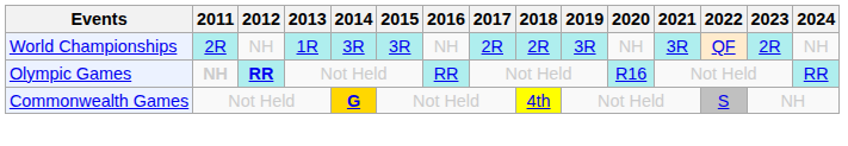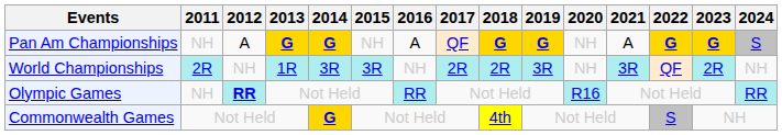 <table class="wikitable" style="font-size: 90%; text-align:center">
 <tr>
 <th>Events</th>
 <th>2011</th>
 <th>2012</th>
 <th>2013</th>
 <th>2014</th>
 <th>2015</th>
 <th>2016</th>
 <th>2017</th>
 <th>2018</th>
 <th>2019</th>
 <th>2020</th>
 <th>2021</th>
 <th>2022</th>
 <th>2023</th>
 <th>2024</th>
+</tr>
+<tr>
+<td bgcolor="#ECF2FF"; align="left"><a href='#'>Pan Am Championships</a></td>
+<td style=color:#ccc>NH</td>
+<td>A</td>
+<td bgcolor=gold><a href='#'><strong>G</strong></a></td>
+<td bgcolor=gold><a href='#'><strong>G</strong></a></td>
+<td style=color:#ccc>NH</td>
+<td>A</td>
+<td bgcolor=FFEBCD><a href='#'>QF</a></td>
+<td bgcolor=gold><a href='#'><strong>G</strong></a></td>
+<td bgcolor=gold><a href='#'><strong>G</strong></a></td>
+<td style=color:#ccc>NH</td>
+<td>A</td>
+<td bgcolor=gold><a href='#'><strong>G</strong></a></td>
+<td bgcolor=gold><a href='#'><strong>G</strong></a></td>
+<td bgcolor=silver><a href='#'>S</a></td>
 </tr>
 <tr>
 <td bgcolor="#ECF2FF"; align="left"><a href='#'>World Championships</a></td>
 <td bgcolor=AFEEEE><a href='#'>2R</a></td>
 <td style=color:#ccc>NH</td>
 <td bgcolor=AFEEEE><a href='#'>1R</a></td>
 <td bgcolor=AFEEEE><a href='#'>3R</a></td>
 <td bgcolor=AFEEEE><a href='#'>3R</a></td>
 <td style=color:#ccc>NH</td>
 <td bgcolor=AFEEEE><a href='#'>2R</a></td>
 <td bgcolor=AFEEEE><a href='#'>2R</a></td>
 <td bgcolor=AFEEEE><a href='#'>3R</a></td>
 <td style=color:#ccc>NH</td>
 <td bgcolor=AFEEEE><a href='#'>3R</a></td>
 <td bgcolor=FFEBCD><a href='#'>QF</a></td>
 <td bgcolor=AFEEEE><a href='#'>2R</a></td>
 <td style=color:#ccc>NH</td>
 </tr>
 <tr>
 <td bgcolor="#ECF2FF"; align="left"><a href='#'>Olympic Games</a></td>
-<td style=color:#ccc><strong>NH</strong></td>
+<td style=color:#ccc>NH</td>
 <td bgcolor=AFEEEE><strong><a href='#'>RR</a></strong></td>
 <td colspan="3" style=color:#ccc>Not Held</td>
 <td bgcolor=AFEEEE><a href='#'>RR</a></td>
 <td colspan="3" style=color:#ccc>Not Held</td>
 <td bgcolor=AFEEEE><a href='#'>R16</a></td>
 <td colspan="3" style=color:#ccc>Not Held</td>
 <td bgcolor=AFEEEE><a href='#'>RR</a></td>
 </tr>
 <tr>
 <td bgcolor="#ECF2FF"; align="left"><a href='#'>Commonwealth Games</a></td>
 <td colspan="3" style=color:#ccc>Not Held</td>
 <td bgcolor=gold><a href='#'><strong>G</strong></a></td>
 <td colspan="3" style=color:#ccc>Not Held</td>
 <td bgcolor=FFFF00><a href='#'>4th</a></td>
 <td colspan="3" style=color:#ccc>Not Held</td>
 <td bgcolor=silver><a href='#'>S</a></td>
 <td colspan="2" style=color:#ccc>NH</td>
 </tr>
 </table>
